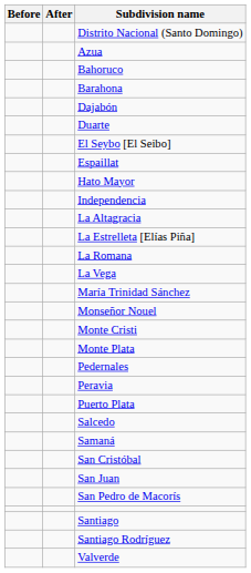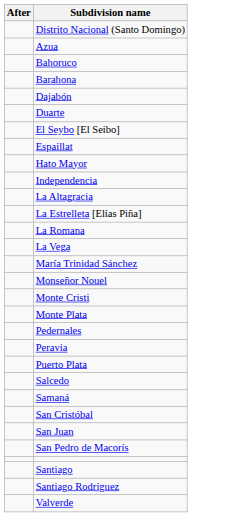 <table class="wikitable sortable mw-collapsible">
 <tr>
-<th>Before</th>
 <th>After</th>
 <th>Subdivision name</th>
 </tr>
 <tr>
 <td></td>
-<td></td>
 <td><a href='#'>Distrito Nacional</a> (Santo Domingo)</td>
 </tr>
 <tr>
-<td></td>
 <td></td>
 <td><a href='#'>Azua</a></td>
 </tr>
 <tr>
 <td></td>
-<td></td>
 <td><a href='#'>Bahoruco</a></td>
 </tr>
 <tr>
-<td></td>
 <td></td>
 <td><a href='#'>Barahona</a></td>
 </tr>
 <tr>
 <td></td>
-<td></td>
 <td><a href='#'>Dajabón</a></td>
 </tr>
 <tr>
-<td></td>
 <td></td>
 <td><a href='#'>Duarte</a></td>
 </tr>
 <tr>
 <td></td>
-<td></td>
 <td><a href='#'>El Seybo</a> [El Seibo]</td>
 </tr>
 <tr>
-<td></td>
 <td></td>
 <td><a href='#'>Espaillat</a></td>
 </tr>
 <tr>
 <td></td>
-<td></td>
 <td><a href='#'>Hato Mayor</a></td>
 </tr>
 <tr>
-<td></td>
 <td></td>
 <td><a href='#'>Independencia</a></td>
 </tr>
 <tr>
 <td></td>
-<td></td>
 <td><a href='#'>La Altagracia</a></td>
 </tr>
 <tr>
-<td></td>
 <td></td>
 <td><a href='#'>La Estrelleta</a> [Elías Piña]</td>
 </tr>
 <tr>
 <td></td>
-<td></td>
 <td><a href='#'>La Romana</a></td>
 </tr>
 <tr>
-<td></td>
 <td></td>
 <td><a href='#'>La Vega</a></td>
 </tr>
 <tr>
 <td></td>
-<td></td>
 <td><a href='#'>María Trinidad Sánchez</a></td>
 </tr>
 <tr>
-<td></td>
 <td></td>
 <td><a href='#'>Monseñor Nouel</a></td>
 </tr>
 <tr>
 <td></td>
-<td></td>
 <td><a href='#'>Monte Cristi</a></td>
 </tr>
 <tr>
-<td></td>
 <td></td>
 <td><a href='#'>Monte Plata</a></td>
 </tr>
 <tr>
 <td></td>
-<td></td>
 <td><a href='#'>Pedernales</a></td>
 </tr>
 <tr>
-<td></td>
 <td></td>
 <td><a href='#'>Peravia</a></td>
 </tr>
 <tr>
 <td></td>
-<td></td>
 <td><a href='#'>Puerto Plata</a></td>
 </tr>
 <tr>
-<td></td>
 <td></td>
 <td><a href='#'>Salcedo</a></td>
 </tr>
 <tr>
 <td></td>
-<td></td>
 <td><a href='#'>Samaná</a></td>
 </tr>
 <tr>
-<td></td>
 <td></td>
 <td><a href='#'>San Cristóbal</a></td>
 </tr>
 <tr>
 <td></td>
-<td></td>
 <td><a href='#'>San Juan</a></td>
 </tr>
 <tr>
-<td></td>
 <td></td>
 <td><a href='#'>San Pedro de Macorís</a></td>
 </tr>
 <tr>
 <td></td>
 <td></td>
-<td></td>
 </tr>
 <tr>
-<td></td>
 <td></td>
 <td><a href='#'>Santiago</a></td>
 </tr>
 <tr>
 <td></td>
-<td></td>
 <td><a href='#'>Santiago Rodríguez</a></td>
 </tr>
 <tr>
 <td></td>
-<td></td>
 <td><a href='#'>Valverde</a></td>
 </tr>
 </table>
